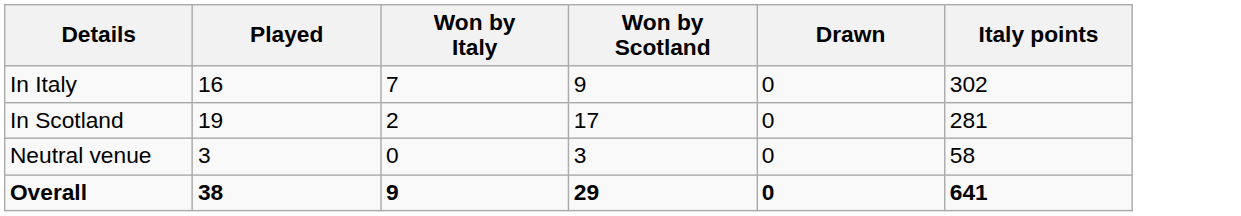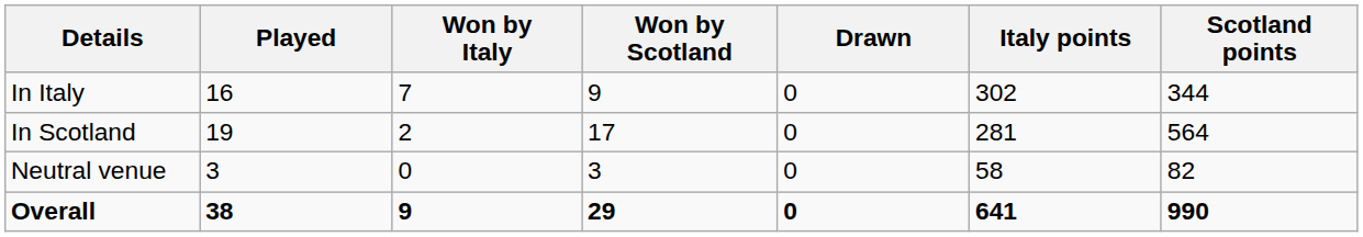 <table class="wikitable sortable">
 <tr>
 <th style="width:125px;">Details</th>
 <th style="width:125px;">Played</th>
 <th style="width:125px;">Won by<br>Italy</th>
 <th style="width:125px;">Won by<br>Scotland</th>
 <th style="width:125px;">Drawn</th>
 <th style="width:125px;">Italy points</th>
+<th style="width:125px;">Scotland points</th>
 </tr>
 <tr>
 <td>In Italy</td>
 <td>16</td>
 <td>7</td>
 <td>9</td>
 <td>0</td>
 <td>302</td>
+<td>344</td>
 </tr>
 <tr>
 <td>In Scotland</td>
 <td>19</td>
 <td>2</td>
 <td>17</td>
 <td>0</td>
 <td>281</td>
+<td>564</td>
 </tr>
 <tr>
 <td>Neutral venue</td>
 <td>3</td>
 <td>0</td>
 <td>3</td>
 <td>0</td>
 <td>58</td>
+<td>82</td>
 </tr>
 <tr>
 <td><strong>Overall</strong></td>
 <td><strong>38</strong></td>
 <td><strong>9</strong></td>
 <td><strong>29</strong></td>
 <td><strong>0</strong></td>
 <td><strong>641</strong></td>
+<td><strong>990</strong></td>
 </tr>
 </table>
